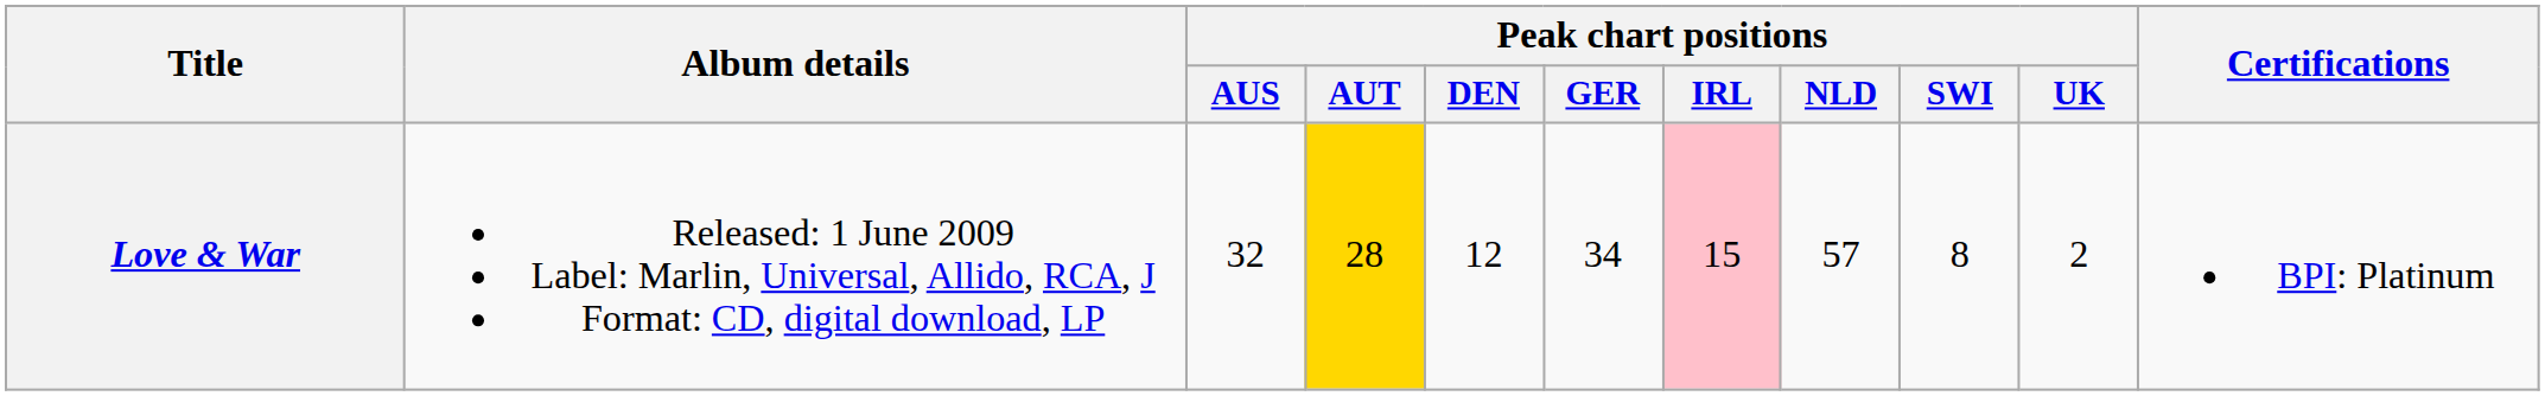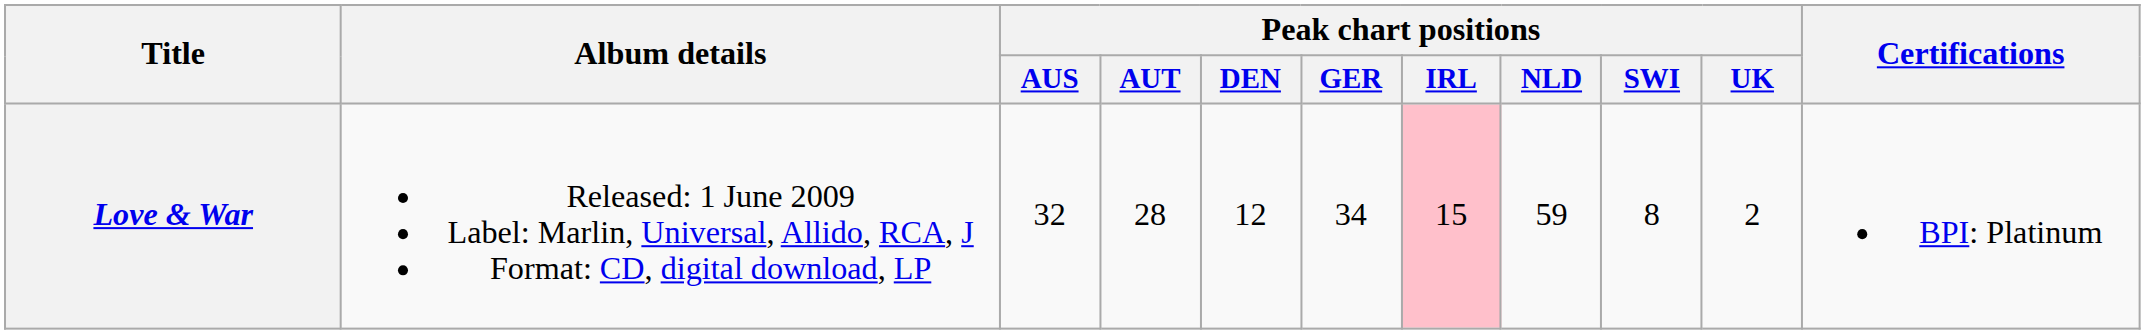 <table class="wikitable plainrowheaders" style="text-align:center;">
 <tr>
 <th scope="col" rowspan="2" style="width:10em;">Title</th>
 <th scope="col" rowspan="2" style="width:20em;">Album details</th>
 <th scope="col" colspan="8">Peak chart positions</th>
 <th scope="col" rowspan="2" style="width:10em;"><a href='#'>Certifications</a></th>
 </tr>
 <tr>
 <th scope="col" style="width:3em;font-size:90%;"><a href='#'>AUS</a><br></th>
 <th scope="col" style="width:3em;font-size:90%;"><a href='#'>AUT</a></th>
 <th scope="col" style="width:3em;font-size:90%;"><a href='#'>DEN</a></th>
 <th scope="col" style="width:3em;font-size:90%;"><a href='#'>GER</a></th>
 <th scope="col" style="width:3em;font-size:90%;"><a href='#'>IRL</a></th>
 <th scope="col" style="width:3em;font-size:90%;"><a href='#'>NLD</a></th>
 <th scope="col" style="width:3em;font-size:90%;"><a href='#'>SWI</a></th>
 <th scope="col" style="width:3em;font-size:90%;"><a href='#'>UK</a></th>
 </tr>
 <tr>
 <th scope="row"><em><a href='#'>Love & War</a></em></th>
 <td><br><ul><li>Released: 1 June 2009</li><li>Label: Marlin, <a href='#'>Universal</a>, <a href='#'>Allido</a>, <a href='#'>RCA</a>, <a href='#'>J</a></li><li>Format: <a href='#'>CD</a>, <a href='#'>digital download</a>, <a href='#'>LP</a></li></ul></td>
 <td>32</td>
-<td style="background: gold;">28</td>
+<td>28</td>
 <td>12</td>
 <td>34</td>
 <td style="background: pink;">15</td>
-<td>57</td>
+<td>59</td>
 <td>8</td>
 <td>2</td>
 <td><br><ul><li><a href='#'>BPI</a>: Platinum</li></ul></td>
 </tr>
 </table>
